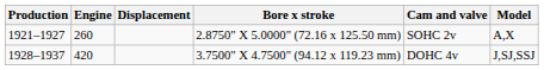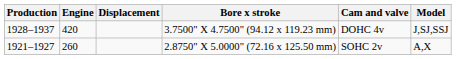 <table class="wikitable">
 <tr>
 <th>Production</th>
 <th>Engine</th>
 <th>Displacement</th>
 <th>Bore x stroke</th>
 <th>Cam and valve</th>
 <th>Model</th>
 </tr>
 <tr>
+<td>1928–1937</td>
+<td>420</td>
+<td></td>
+<td>3.7500" X 4.7500" (94.12 x 119.23 mm)</td>
+<td>DOHC 4v</td>
+<td>J,SJ,SSJ</td>
+</tr>
+<tr>
 <td>1921–1927</td>
 <td>260</td>
 <td></td>
 <td>2.8750" X 5.0000" (72.16 x 125.50 mm)</td>
 <td>SOHC 2v</td>
 <td>A,X</td>
 </tr>
-<tr>
-<td>1928–1937</td>
-<td>420</td>
-<td></td>
-<td>3.7500" X 4.7500" (94.12 x 119.23 mm)</td>
-<td>DOHC 4v</td>
-<td>J,SJ,SSJ</td>
-</tr>
 </table>
